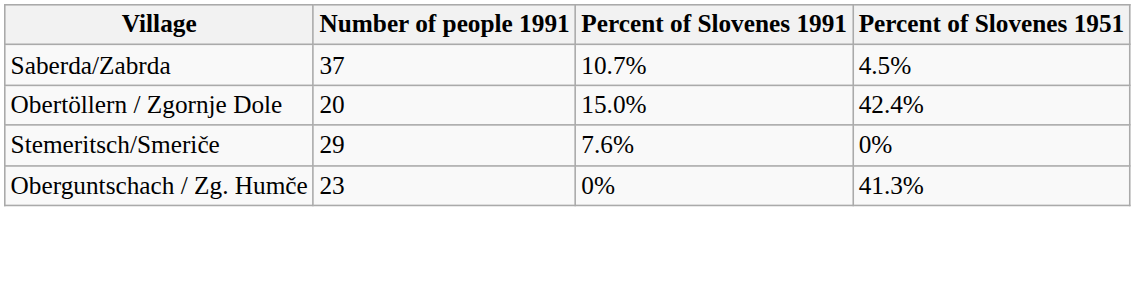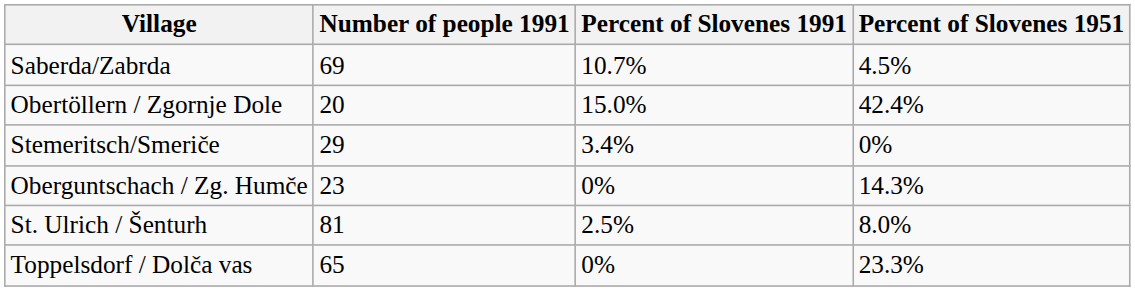 <table class="wikitable">
 <tr>
 <th>Village</th>
 <th>Number of people 1991</th>
 <th>Percent of Slovenes 1991</th>
 <th>Percent of Slovenes  1951</th>
 </tr>
 <tr>
 <td>Saberda/Zabrda</td>
-<td>37</td>
+<td>69</td>
 <td>10.7%</td>
 <td>4.5%</td>
 </tr>
 <tr>
 <td>Obertöllern / Zgornje Dole</td>
 <td>20</td>
 <td>15.0%</td>
 <td>42.4%</td>
 </tr>
 <tr>
 <td>Stemeritsch/Smeriče</td>
 <td>29</td>
-<td>7.6%</td>
+<td>3.4%</td>
 <td>0%</td>
 </tr>
 <tr>
 <td>Oberguntschach / Zg. Humče</td>
 <td>23</td>
 <td>0%</td>
-<td>41.3%</td>
+<td>14.3%</td>
+</tr>
+<tr>
+<td>St. Ulrich / Šenturh</td>
+<td>81</td>
+<td>2.5%</td>
+<td>8.0%</td>
+</tr>
+<tr>
+<td>Toppelsdorf / Dolča vas</td>
+<td>65</td>
+<td>0%</td>
+<td>23.3%</td>
 </tr>
 </table>
